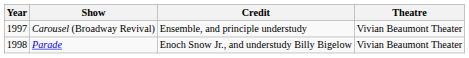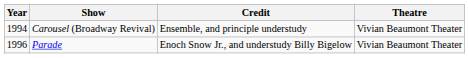 <table class="wikitable">
 <tr>
 <th>Year</th>
 <th>Show</th>
 <th>Credit</th>
 <th>Theatre</th>
 </tr>
 <tr>
-<td>1997</td>
+<td>1994</td>
 <td><em>Carousel</em> (Broadway Revival)</td>
 <td>Ensemble, and principle understudy</td>
 <td>Vivian Beaumont Theater</td>
 </tr>
 <tr>
-<td>1998</td>
+<td>1996</td>
 <td><a href='#'><em>Parade</em></a></td>
 <td>Enoch Snow Jr., and understudy Billy Bigelow</td>
 <td>Vivian Beaumont Theater</td>
 </tr>
 </table>
